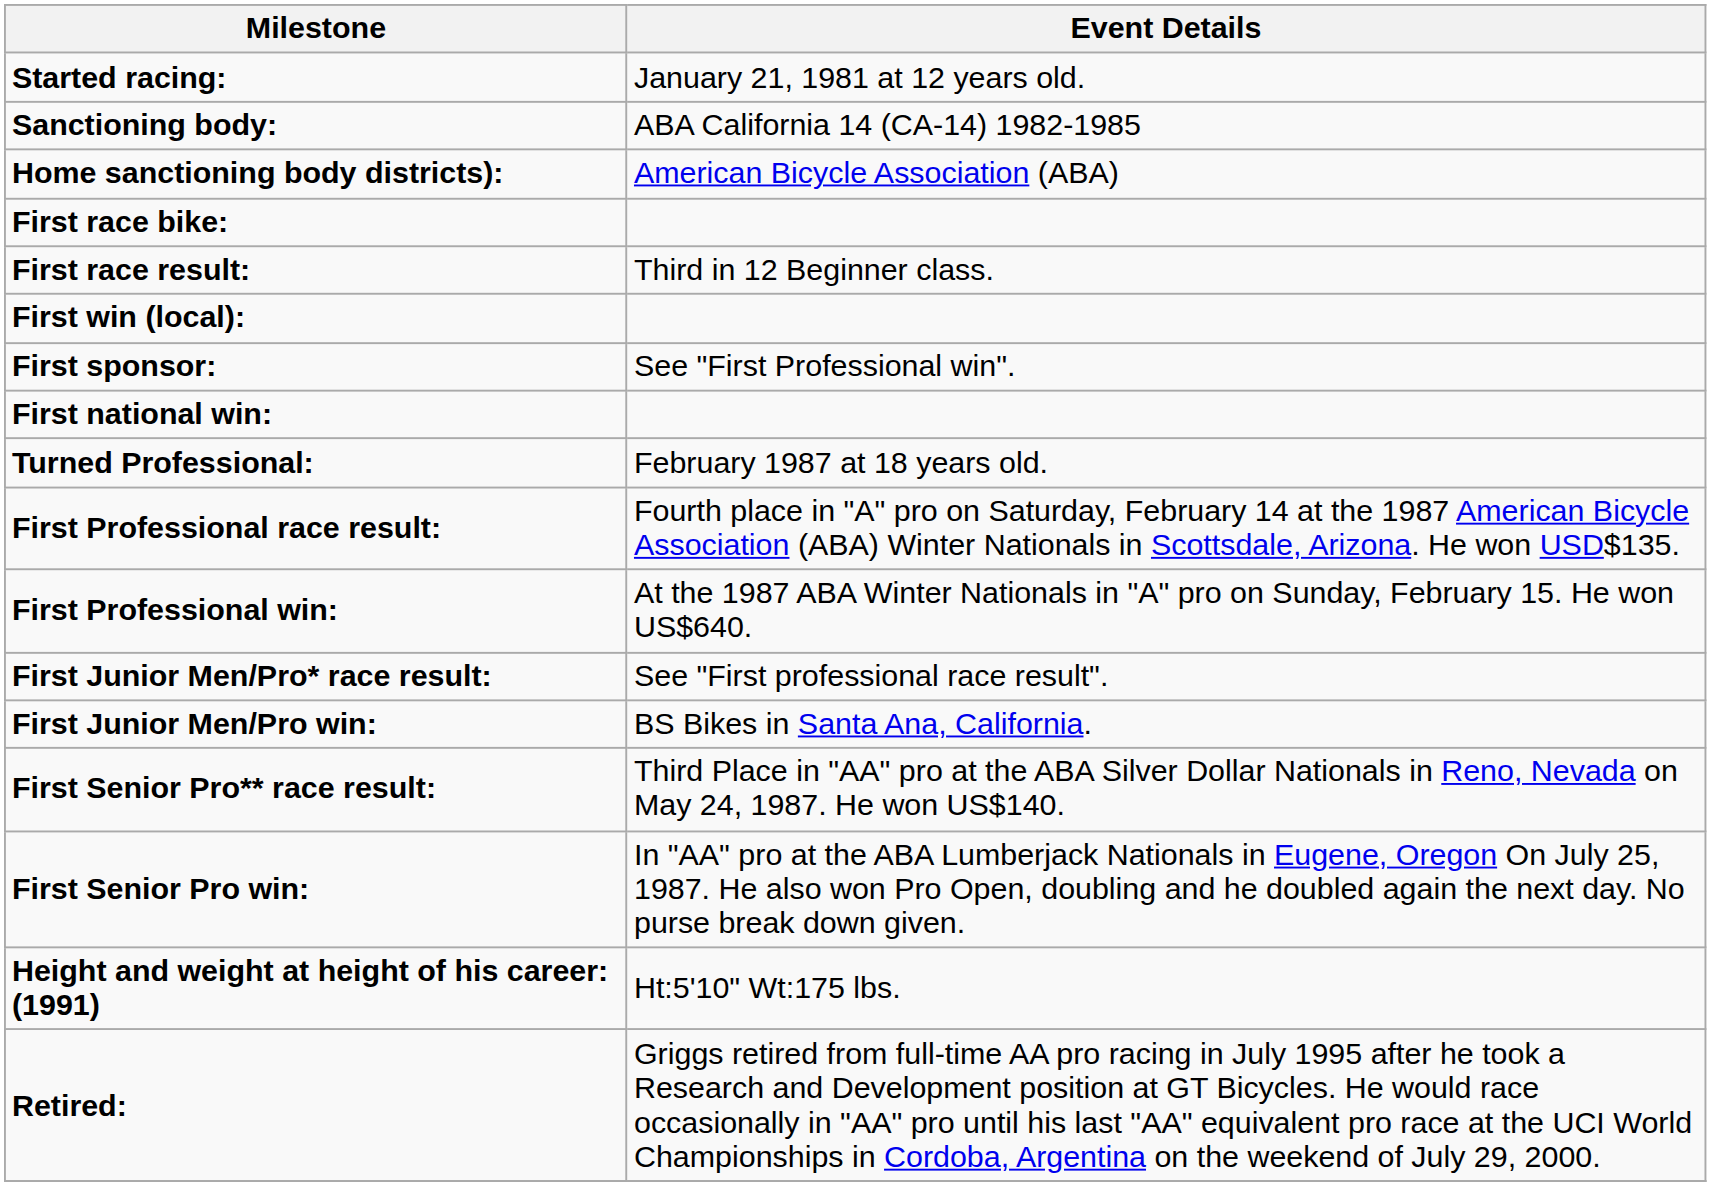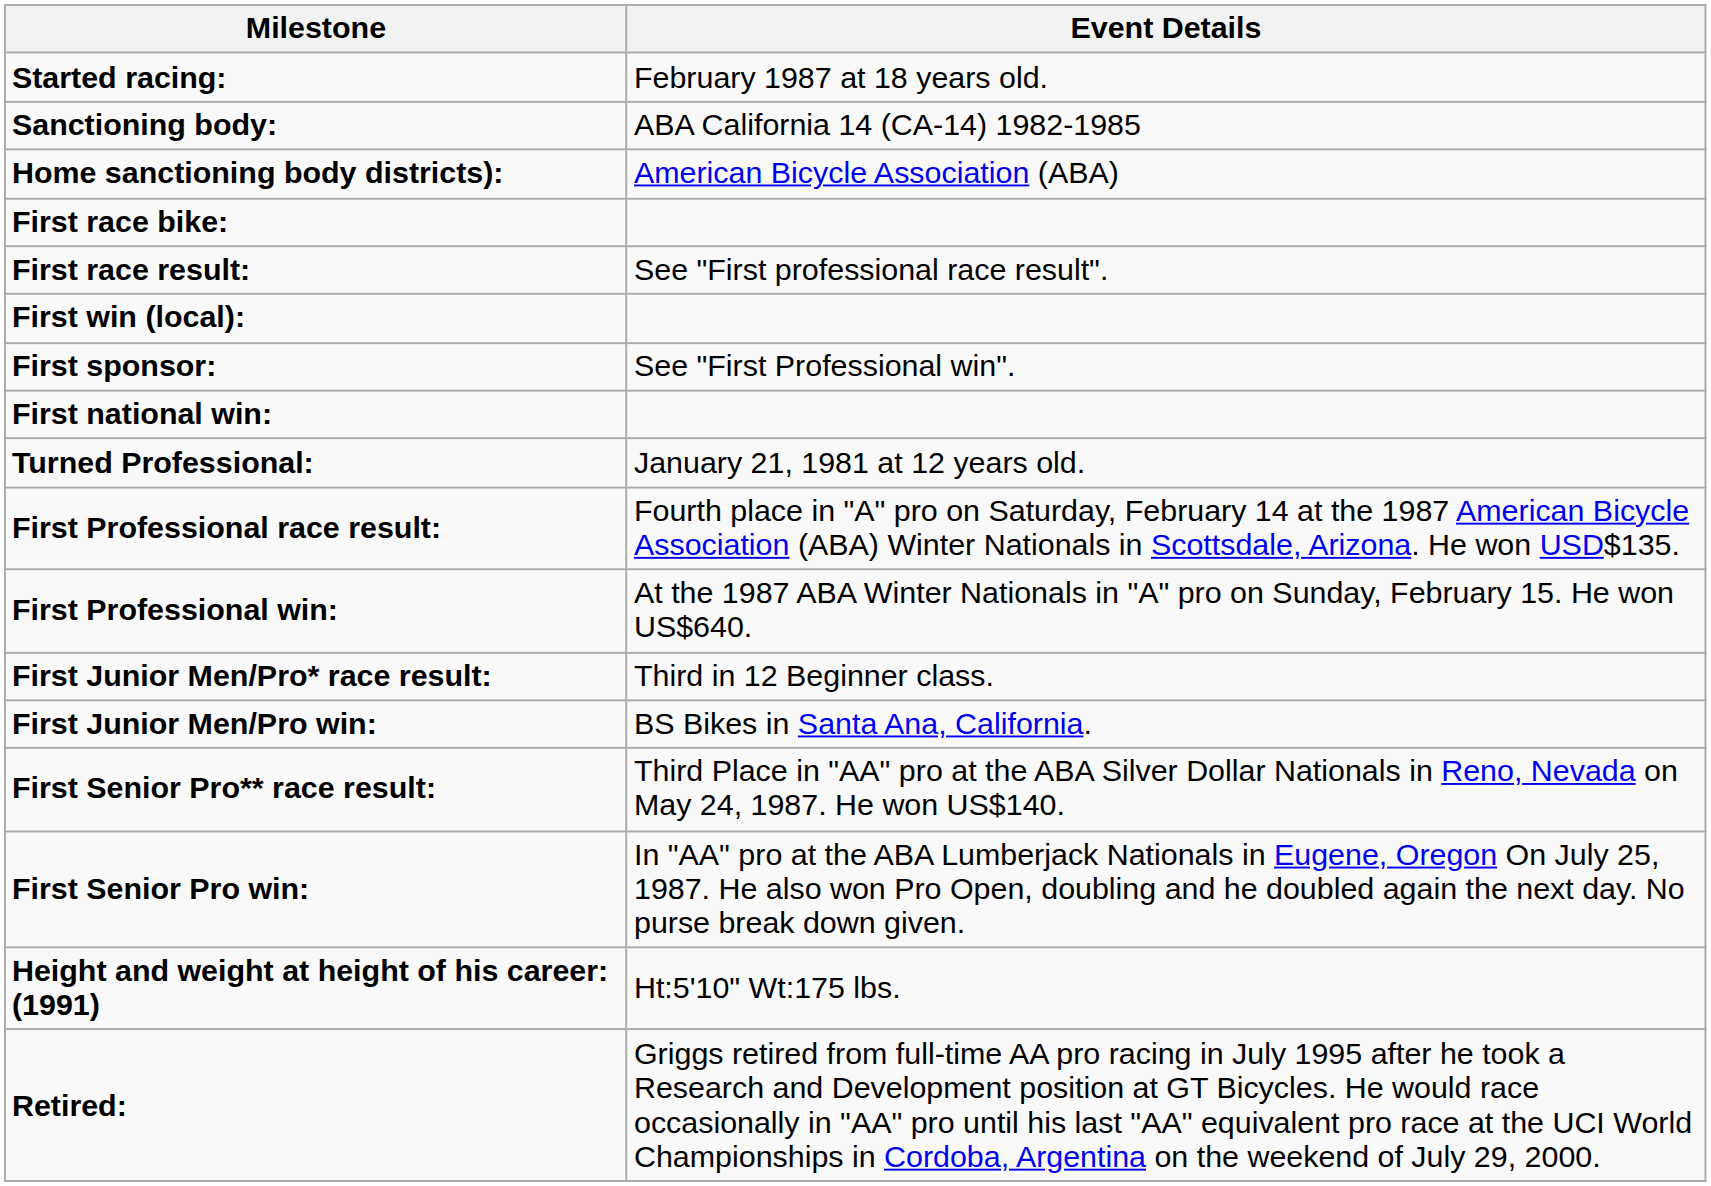 <table class="sortable wikitable">
 <tr>
 <th style="width:20em">Milestone</th>
 <th style="width:35em">Event Details</th>
 </tr>
 <tr>
 <td><strong>Started racing:</strong></td>
-<td>January 21, 1981 at 12 years old.</td>
+<td>February 1987 at 18 years old.</td>
 </tr>
 <tr>
 <td><strong>Sanctioning body:</strong></td>
 <td>ABA California 14 (CA-14) 1982-1985</td>
 </tr>
 <tr>
 <td><strong>Home sanctioning body districts):</strong></td>
 <td><a href='#'>American Bicycle Association</a> (ABA)</td>
 </tr>
 <tr>
 <td><strong>First race bike:</strong></td>
 <td></td>
 </tr>
 <tr>
 <td><strong>First race result:</strong></td>
-<td>Third in 12 Beginner class.</td>
+<td>See "First professional race result".</td>
 </tr>
 <tr>
 <td><strong>First win (local):</strong></td>
 <td></td>
 </tr>
 <tr>
 <td><strong>First sponsor:</strong></td>
 <td>See "First Professional win".</td>
 </tr>
 <tr>
 <td><strong>First national win:</strong></td>
 <td></td>
 </tr>
 <tr>
 <td><strong>Turned Professional:</strong></td>
-<td>February 1987 at 18 years old.</td>
+<td>January 21, 1981 at 12 years old.</td>
 </tr>
 <tr>
 <td><strong>First Professional race result:</strong></td>
 <td>Fourth place in "A" pro on Saturday, February 14 at the 1987 <a href='#'>American Bicycle Association</a> (ABA) Winter Nationals in <a href='#'>Scottsdale, Arizona</a>. He won <a href='#'>USD</a>$135.</td>
 </tr>
 <tr>
 <td><strong>First Professional win:</strong></td>
 <td>At the 1987 ABA Winter Nationals in "A" pro on Sunday, February 15. He won US$640.</td>
 </tr>
 <tr>
 <td><strong>First Junior Men/Pro* race result:</strong></td>
-<td>See "First professional race result".</td>
+<td>Third in 12 Beginner class.</td>
 </tr>
 <tr>
 <td><strong>First Junior Men/Pro win:</strong></td>
 <td>BS Bikes in <a href='#'>Santa Ana, California</a>.</td>
 </tr>
 <tr>
 <td><strong>First Senior Pro** race result:</strong></td>
 <td>Third Place in "AA" pro at the ABA Silver Dollar Nationals in <a href='#'>Reno, Nevada</a> on May 24, 1987. He won US$140.</td>
 </tr>
 <tr>
 <td><strong>First Senior Pro win:</strong></td>
 <td>In "AA" pro at the ABA Lumberjack Nationals in <a href='#'>Eugene, Oregon</a> On July 25, 1987. He also won Pro Open, doubling and he doubled again the next day. No purse break down given.</td>
 </tr>
 <tr>
 <td><strong>Height and weight at height of his career: (1991)</strong></td>
 <td>Ht:5'10" Wt:175 lbs.</td>
 </tr>
 <tr>
 <td><strong>Retired:</strong></td>
 <td>Griggs retired from full-time AA pro racing in July 1995 after he took a Research and Development position at GT Bicycles. He would race occasionally in "AA" pro until his last "AA" equivalent pro race at the UCI World Championships in <a href='#'>Cordoba, Argentina</a> on the weekend of July 29, 2000.</td>
 </tr>
 <tr>
 </tr>
 </table>
